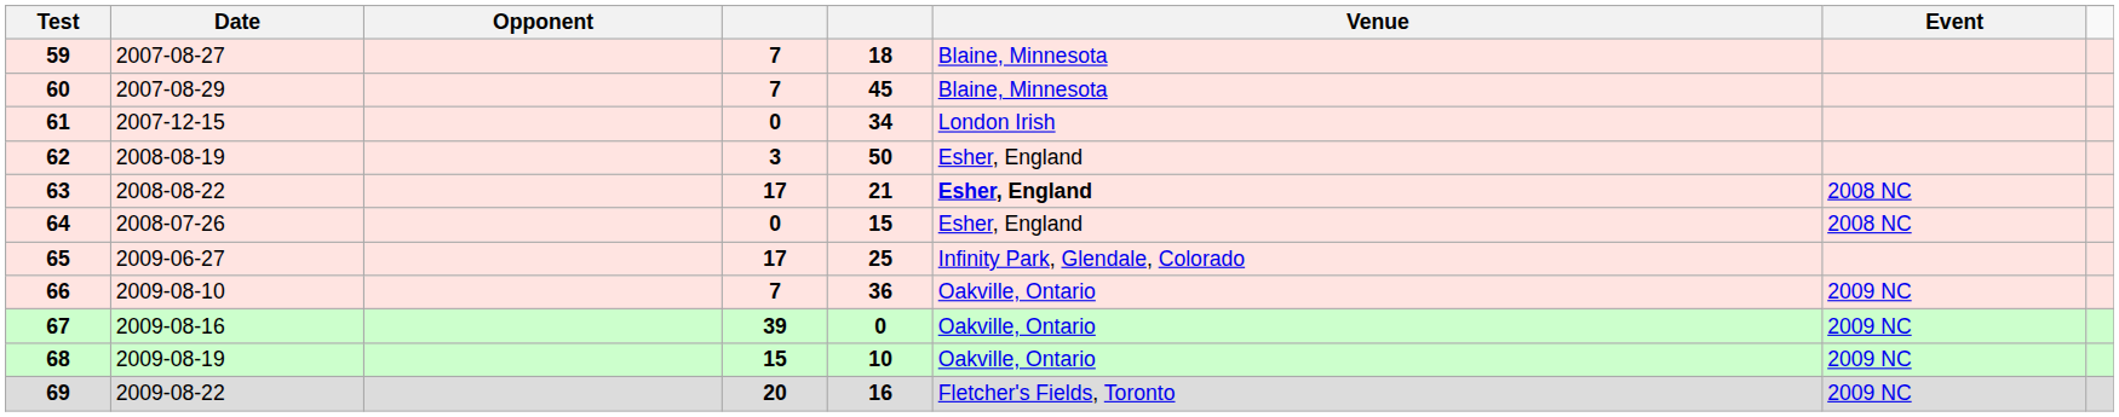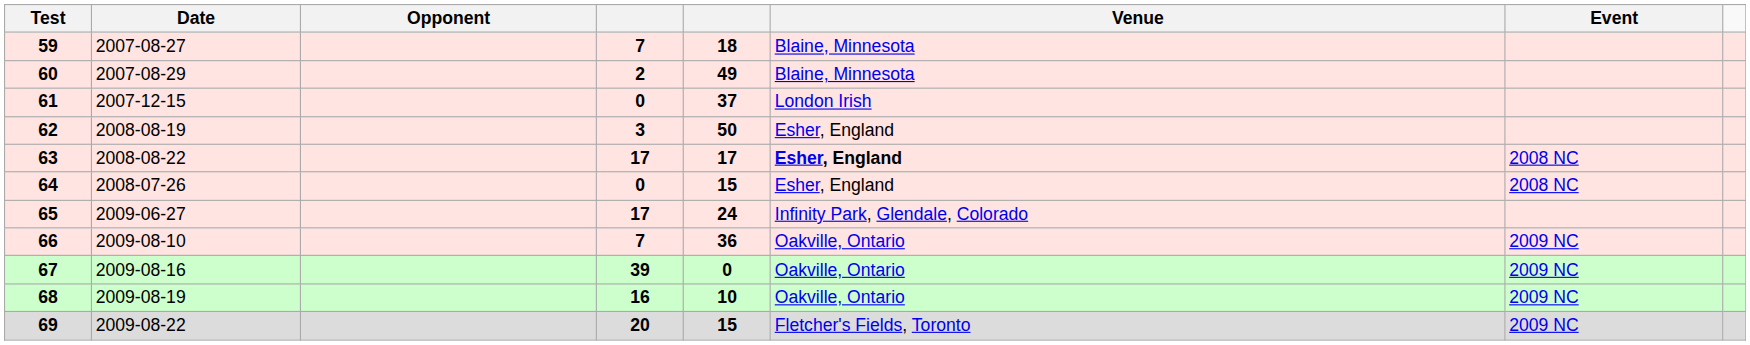 <table class="wikitable sortable" style="width:100%">
 <tr>
 <th style="width:5%">Test</th>
 <th style="width:12%">Date</th>
 <th style="width:17%">Opponent</th>
 <th style="width:5%"></th>
 <th style="width:5%"></th>
 <th>Venue</th>
 <th>Event</th>
 </tr>
 <tr bgcolor=FFE4E1>
 <td align="center"><strong>59</strong></td>
 <td>2007-08-27</td>
 <td></td>
 <td align="center"><strong>7</strong></td>
 <td align="center"><strong>18</strong></td>
 <td><a href='#'>Blaine, Minnesota</a></td>
 <td></td>
 <td></td>
 </tr>
 <tr bgcolor=FFE4E1>
 <td align="center"><strong>60</strong></td>
 <td>2007-08-29</td>
 <td></td>
-<td align="center"><strong>7</strong></td>
-<td align="center"><strong>45</strong></td>
+<td align="center"><strong>2</strong></td>
+<td align="center"><strong>49</strong></td>
 <td><a href='#'>Blaine, Minnesota</a></td>
 <td></td>
 <td></td>
 </tr>
 <tr bgcolor=FFE4E1>
 <td align="center"><strong>61</strong></td>
 <td>2007-12-15</td>
 <td></td>
 <td align="center"><strong>0</strong></td>
-<td align="center"><strong>34</strong></td>
+<td align="center"><strong>37</strong></td>
 <td><a href='#'>London Irish</a></td>
 <td></td>
 <td></td>
 </tr>
 <tr bgcolor=FFE4E1>
 <td align="center"><strong>62</strong></td>
 <td>2008-08-19</td>
 <td></td>
 <td align="center"><strong>3</strong></td>
 <td align="center"><strong>50</strong></td>
 <td><a href='#'>Esher</a>, England</td>
 <td></td>
 <td></td>
 </tr>
 <tr bgcolor=FFE4E1>
 <td align="center"><strong>63</strong></td>
 <td>2008-08-22</td>
 <td></td>
 <td align="center"><strong>17</strong></td>
-<td align="center"><strong>21</strong></td>
+<td align="center"><strong>17</strong></td>
 <td><strong><a href='#'>Esher</a>, England</strong></td>
 <td><a href='#'>2008 NC</a></td>
 <td></td>
 </tr>
 <tr bgcolor=FFE4E1>
 <td align="center"><strong>64</strong></td>
 <td>2008-07-26</td>
 <td></td>
 <td align="center"><strong>0</strong></td>
 <td align="center"><strong>15</strong></td>
 <td><a href='#'>Esher</a>, England</td>
 <td><a href='#'>2008 NC</a></td>
 <td></td>
 </tr>
 <tr bgcolor=FFE4E1>
 <td align="center"><strong>65</strong></td>
 <td>2009-06-27</td>
 <td></td>
 <td align="center"><strong>17</strong></td>
-<td align="center"><strong>25</strong></td>
+<td align="center"><strong>24</strong></td>
 <td><a href='#'>Infinity Park</a>, <a href='#'>Glendale</a>, <a href='#'>Colorado</a></td>
 <td></td>
 <td></td>
 </tr>
 <tr bgcolor=FFE4E1>
 <td align="center"><strong>66</strong></td>
 <td>2009-08-10</td>
 <td></td>
 <td align="center"><strong>7</strong></td>
 <td align="center"><strong>36</strong></td>
 <td><a href='#'>Oakville, Ontario</a></td>
 <td><a href='#'>2009 NC</a></td>
 <td></td>
 </tr>
 <tr bgcolor=#ccffcc>
 <td align="center"><strong>67</strong></td>
 <td>2009-08-16</td>
 <td></td>
 <td align="center"><strong>39</strong></td>
 <td align="center"><strong>0</strong></td>
 <td><a href='#'>Oakville, Ontario</a></td>
 <td><a href='#'>2009 NC</a></td>
 <td></td>
 </tr>
 <tr bgcolor=#ccffcc>
 <td align="center"><strong>68</strong></td>
 <td>2009-08-19</td>
 <td></td>
-<td align="center"><strong>15</strong></td>
+<td align="center"><strong>16</strong></td>
 <td align="center"><strong>10</strong></td>
 <td><a href='#'>Oakville, Ontario</a></td>
 <td><a href='#'>2009 NC</a></td>
 <td></td>
 </tr>
 <tr bgcolor=DCDCDC>
 <td align="center"><strong>69</strong></td>
 <td>2009-08-22</td>
 <td></td>
 <td align="center"><strong>20</strong></td>
-<td align="center"><strong>16</strong></td>
+<td align="center"><strong>15</strong></td>
 <td><a href='#'>Fletcher's Fields</a>, <a href='#'>Toronto</a></td>
 <td><a href='#'>2009 NC</a></td>
 <td></td>
 </tr>
 </table>
